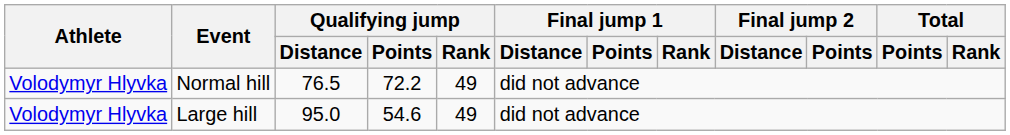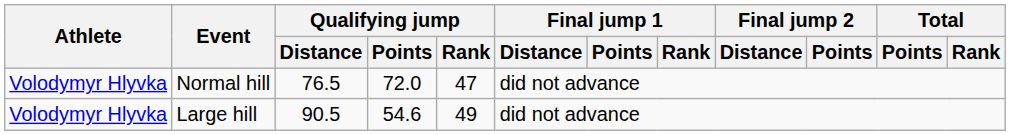 <table class="wikitable" style="font-size:90%">
 <tr>
 <th rowspan="2">Athlete</th>
 <th rowspan="2">Event</th>
 <th colspan="3">Qualifying jump</th>
 <th colspan="3">Final jump 1</th>
 <th colspan="2">Final jump 2</th>
 <th colspan="2">Total</th>
 </tr>
 <tr>
 <th>Distance</th>
 <th>Points</th>
 <th>Rank</th>
 <th>Distance</th>
 <th>Points</th>
 <th>Rank</th>
 <th>Distance</th>
 <th>Points</th>
 <th>Points</th>
 <th>Rank</th>
 </tr>
 <tr>
 <td><a href='#'>Volodymyr Hlyvka</a></td>
 <td>Normal hill</td>
 <td align="center">76.5</td>
-<td align="center">72.2</td>
-<td align="center">49</td>
+<td align="center">72.0</td>
+<td align="center">47</td>
 <td colspan="7">did not advance</td>
 </tr>
 <tr>
 <td><a href='#'>Volodymyr Hlyvka</a></td>
 <td>Large hill</td>
-<td align="center">95.0</td>
+<td align="center">90.5</td>
 <td align="center">54.6</td>
 <td align="center">49</td>
 <td colspan="7">did not advance</td>
 </tr>
 </table>
